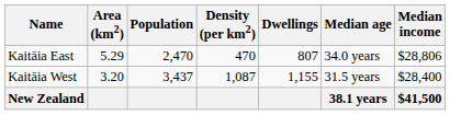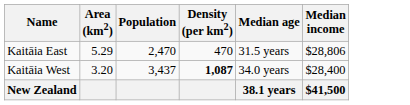 <table class="wikitable">
 <tr>
 <th>Name</th>
 <th>Area<br>(km<sup>2</sup>)</th>
 <th>Population</th>
 <th>Density<br>(per km<sup>2</sup>)</th>
-<th>Dwellings</th>
 <th>Median age</th>
 <th>Median<br>income</th>
 </tr>
 <tr>
 <td>Kaitāia East</td>
 <td style="text-align:right;">5.29</td>
 <td style="text-align:right;">2,470</td>
 <td style="text-align:right;">470</td>
-<td style="text-align:right;">807</td>
-<td>34.0 years</td>
+<td>31.5 years</td>
 <td>$28,806</td>
 </tr>
 <tr>
 <td>Kaitāia West</td>
 <td style="text-align:right;">3.20</td>
 <td style="text-align:right;">3,437</td>
-<td style="text-align:right;">1,087</td>
-<td style="text-align:right;">1,155</td>
-<td>31.5 years</td>
+<td style="text-align:right;"><strong>1,087</strong></td>
+<td>34.0 years</td>
 <td>$28,400</td>
 </tr>
 <tr>
 <th>New Zealand</th>
 <th></th>
 <th></th>
 <th></th>
-<th></th>
 <th>38.1 years</th>
 <th style="text-align:left;">$41,500</th>
 </tr>
 </table>
